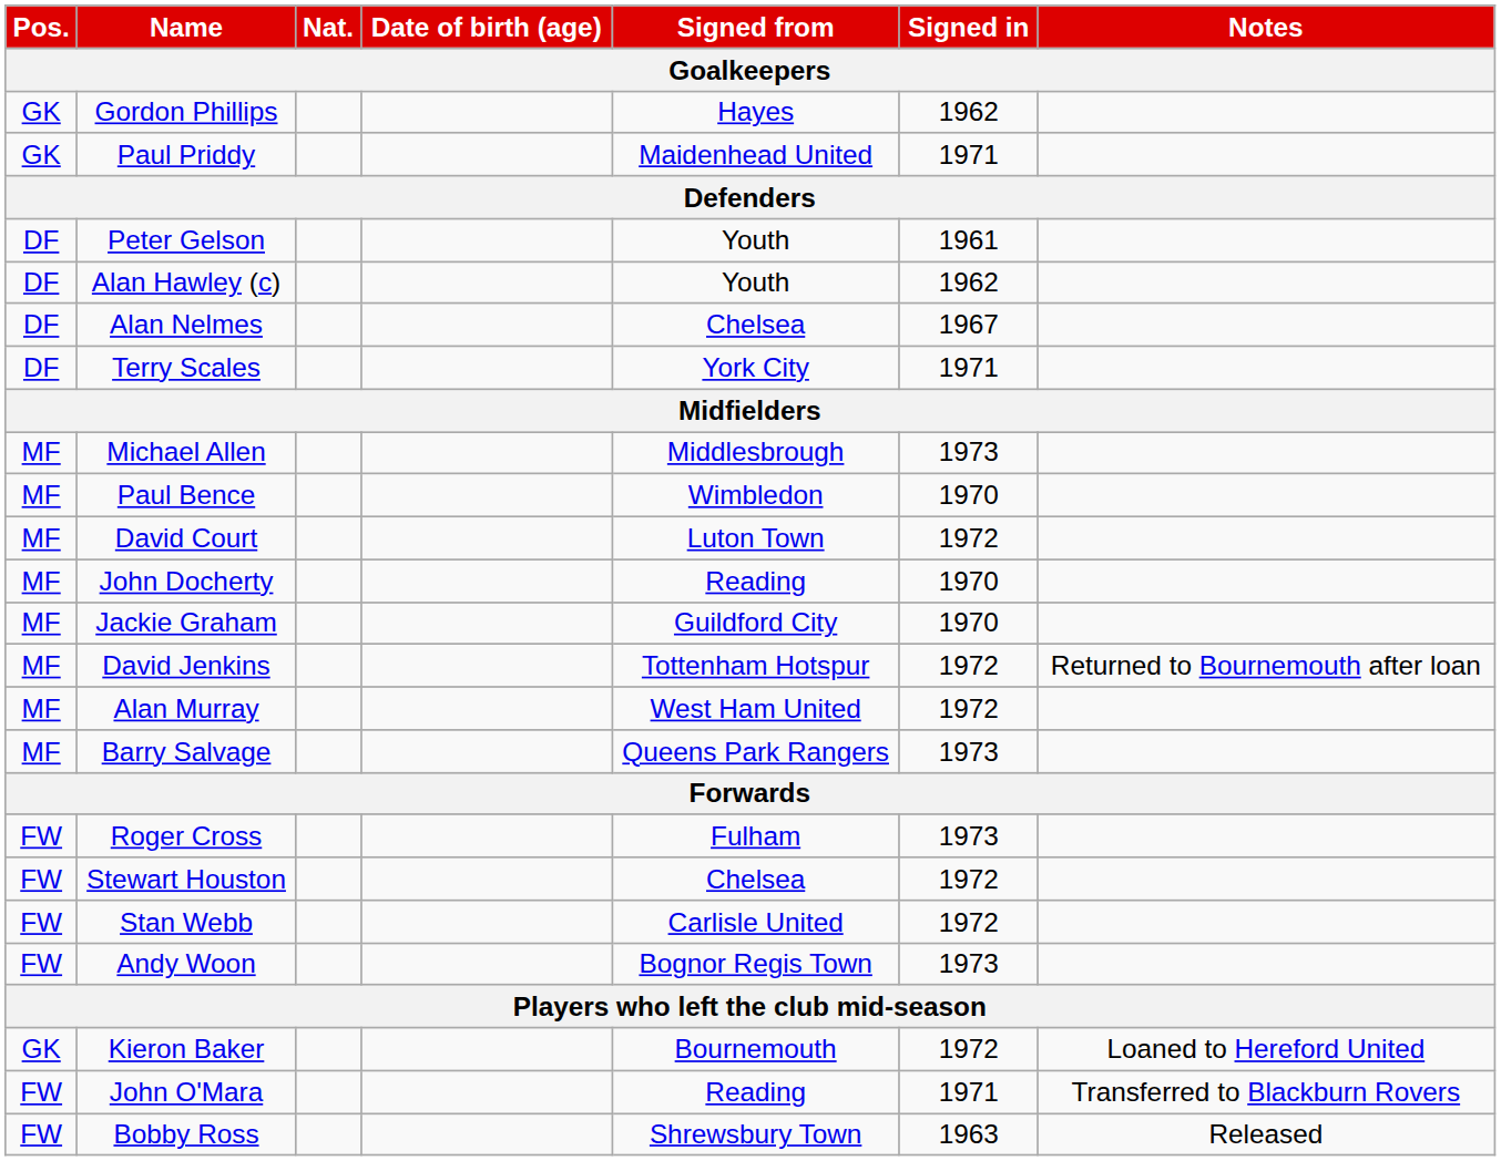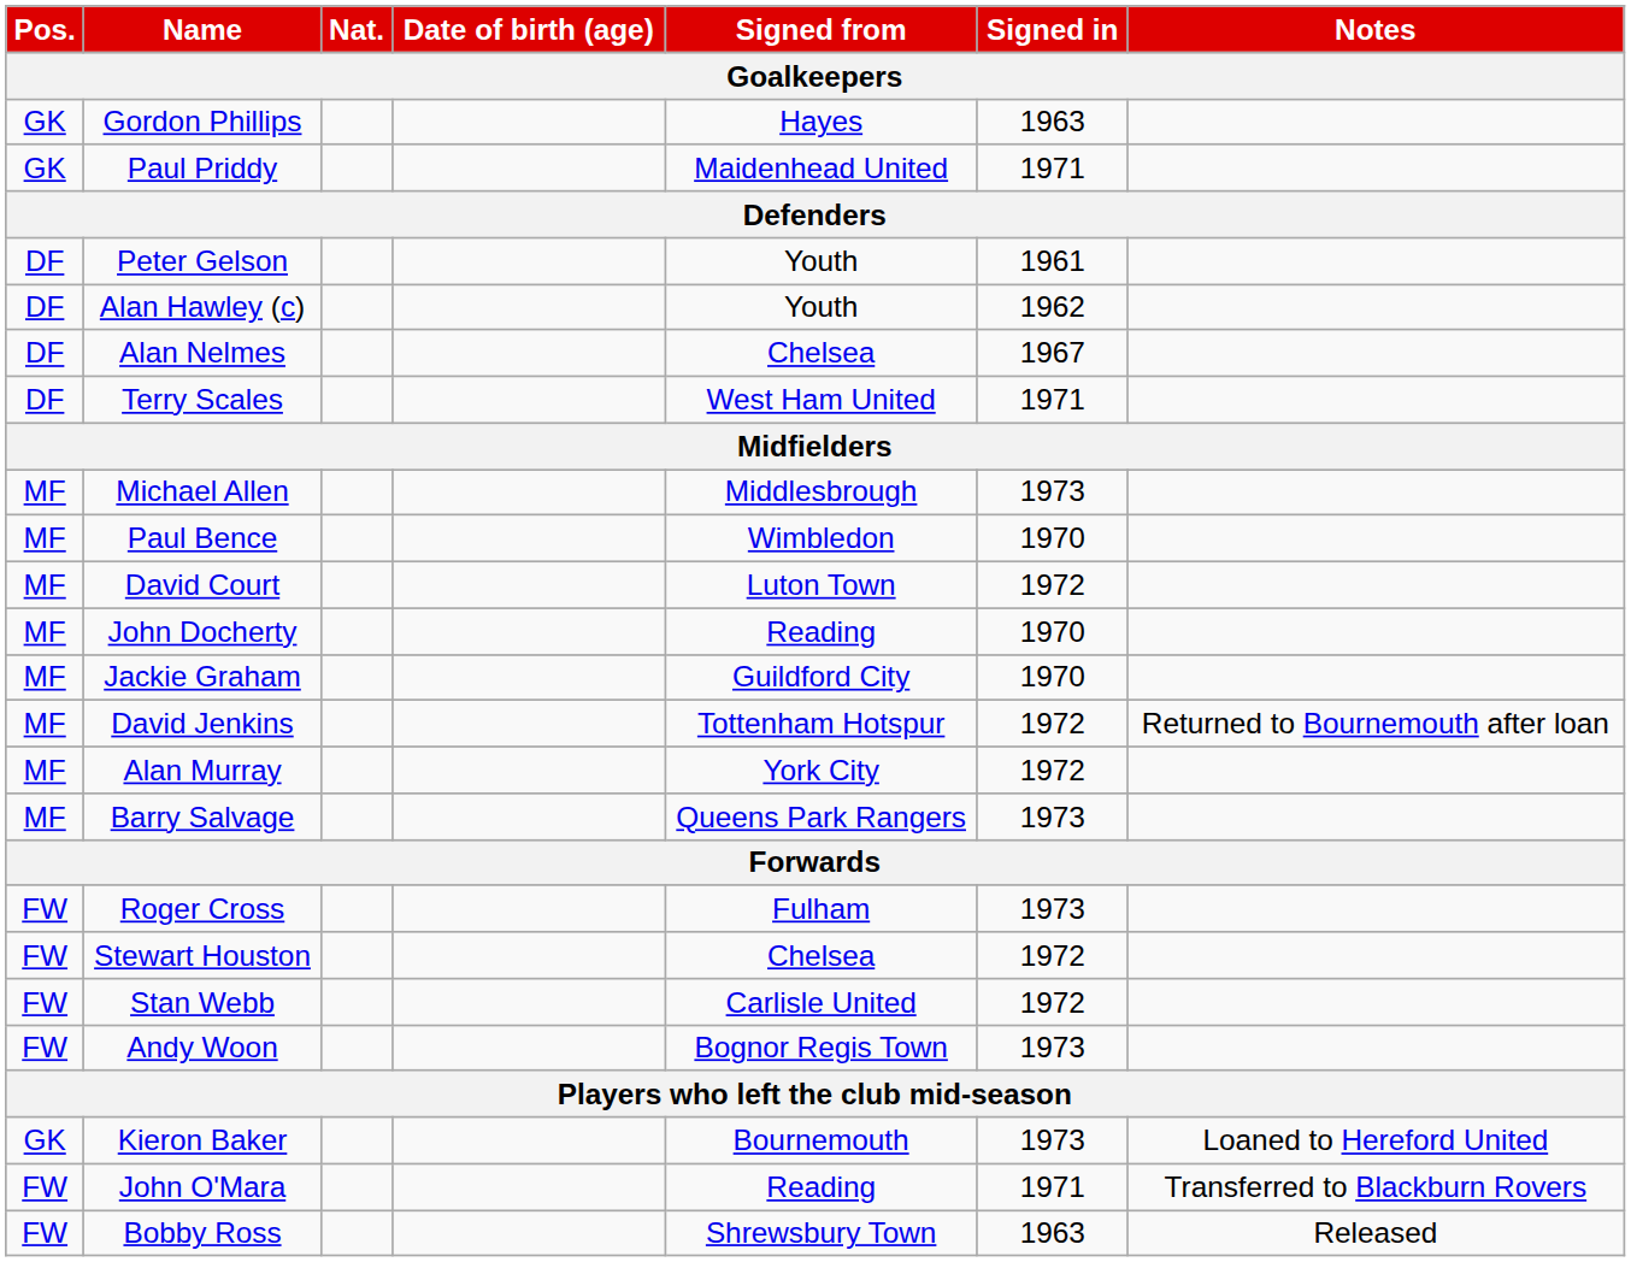 <table class="wikitable" style="text-align:center; font-size:90%; width:90%;">
 <tr>
 <th style="background:#d00; color:white; text-align:center;">Pos.</th>
 <th style="background:#d00; color:white; text-align:center;">Name</th>
 <th style="background:#d00; color:white; text-align:center;">Nat.</th>
 <th style="background:#d00; color:white; text-align:center;">Date of birth (age)</th>
 <th style="background:#d00; color:white; text-align:center;">Signed from</th>
 <th style="background:#d00; color:white; text-align:center;">Signed in</th>
 <th style="background:#d00; color:white; text-align:center;">Notes</th>
 </tr>
 <tr>
 <th colspan="7">Goalkeepers</th>
 </tr>
 <tr>
 <td><a href='#'>GK</a></td>
 <td><a href='#'>Gordon Phillips</a></td>
 <td></td>
 <td></td>
 <td><a href='#'>Hayes</a></td>
-<td>1962</td>
+<td>1963</td>
 <td></td>
 </tr>
 <tr>
 <td><a href='#'>GK</a></td>
 <td><a href='#'>Paul Priddy</a></td>
 <td></td>
 <td></td>
 <td><a href='#'>Maidenhead United</a></td>
 <td>1971</td>
 <td></td>
 </tr>
 <tr>
 <th colspan="7">Defenders</th>
 </tr>
 <tr>
 <td><a href='#'>DF</a></td>
 <td><a href='#'>Peter Gelson</a></td>
 <td></td>
 <td></td>
 <td>Youth</td>
 <td>1961</td>
 <td></td>
 </tr>
 <tr>
 <td><a href='#'>DF</a></td>
 <td><a href='#'>Alan Hawley</a> (<a href='#'>c</a>)</td>
 <td></td>
 <td></td>
 <td>Youth</td>
 <td>1962</td>
 <td></td>
 </tr>
 <tr>
 <td><a href='#'>DF</a></td>
 <td><a href='#'>Alan Nelmes</a></td>
 <td></td>
 <td></td>
 <td><a href='#'>Chelsea</a></td>
 <td>1967</td>
 <td></td>
 </tr>
 <tr>
 <td><a href='#'>DF</a></td>
 <td><a href='#'>Terry Scales</a></td>
 <td></td>
 <td></td>
-<td><a href='#'>York City</a></td>
+<td><a href='#'>West Ham United</a></td>
 <td>1971</td>
 <td></td>
 </tr>
 <tr>
 <th colspan="7">Midfielders</th>
 </tr>
 <tr>
 <td><a href='#'>MF</a></td>
 <td><a href='#'>Michael Allen</a></td>
 <td></td>
 <td></td>
 <td><a href='#'>Middlesbrough</a></td>
 <td>1973</td>
 <td></td>
 </tr>
 <tr>
 <td><a href='#'>MF</a></td>
 <td><a href='#'>Paul Bence</a></td>
 <td></td>
 <td></td>
 <td><a href='#'>Wimbledon</a></td>
 <td>1970</td>
 <td></td>
 </tr>
 <tr>
 <td><a href='#'>MF</a></td>
 <td><a href='#'>David Court</a></td>
 <td></td>
 <td></td>
 <td><a href='#'>Luton Town</a></td>
 <td>1972</td>
 <td></td>
 </tr>
 <tr>
 <td><a href='#'>MF</a></td>
 <td><a href='#'>John Docherty</a></td>
 <td></td>
 <td></td>
 <td><a href='#'>Reading</a></td>
 <td>1970</td>
 <td></td>
 </tr>
 <tr>
 <td><a href='#'>MF</a></td>
 <td><a href='#'>Jackie Graham</a></td>
 <td></td>
 <td></td>
 <td><a href='#'>Guildford City</a></td>
 <td>1970</td>
 <td></td>
 </tr>
 <tr>
 <td><a href='#'>MF</a></td>
 <td><a href='#'>David Jenkins</a></td>
 <td></td>
 <td></td>
 <td><a href='#'>Tottenham Hotspur</a></td>
 <td>1972</td>
 <td>Returned to <a href='#'>Bournemouth</a> after loan</td>
 </tr>
 <tr>
 <td><a href='#'>MF</a></td>
 <td><a href='#'>Alan Murray</a></td>
 <td></td>
 <td></td>
-<td><a href='#'>West Ham United</a></td>
+<td><a href='#'>York City</a></td>
 <td>1972</td>
 <td></td>
 </tr>
 <tr>
 <td><a href='#'>MF</a></td>
 <td><a href='#'>Barry Salvage</a></td>
 <td></td>
 <td></td>
 <td><a href='#'>Queens Park Rangers</a></td>
 <td>1973</td>
 <td></td>
 </tr>
 <tr>
 <th colspan="7">Forwards</th>
 </tr>
 <tr>
 <td><a href='#'>FW</a></td>
 <td><a href='#'>Roger Cross</a></td>
 <td></td>
 <td></td>
 <td><a href='#'>Fulham</a></td>
 <td>1973</td>
 <td></td>
 </tr>
 <tr>
 <td><a href='#'>FW</a></td>
 <td><a href='#'>Stewart Houston</a></td>
 <td></td>
 <td></td>
 <td><a href='#'>Chelsea</a></td>
 <td>1972</td>
 <td></td>
 </tr>
 <tr>
 <td><a href='#'>FW</a></td>
 <td><a href='#'>Stan Webb</a></td>
 <td></td>
 <td></td>
 <td><a href='#'>Carlisle United</a></td>
 <td>1972</td>
 <td></td>
 </tr>
 <tr>
 <td><a href='#'>FW</a></td>
 <td><a href='#'>Andy Woon</a></td>
 <td></td>
 <td></td>
 <td><a href='#'>Bognor Regis Town</a></td>
 <td>1973</td>
 <td></td>
 </tr>
 <tr>
 <th colspan="7">Players who left the club mid-season</th>
 </tr>
 <tr>
 <td><a href='#'>GK</a></td>
 <td><a href='#'>Kieron Baker</a></td>
 <td></td>
 <td></td>
 <td><a href='#'>Bournemouth</a></td>
-<td>1972</td>
+<td>1973</td>
 <td>Loaned to <a href='#'>Hereford United</a></td>
 </tr>
 <tr>
 <td><a href='#'>FW</a></td>
 <td><a href='#'>John O'Mara</a></td>
 <td></td>
 <td></td>
 <td><a href='#'>Reading</a></td>
 <td>1971</td>
 <td>Transferred to <a href='#'>Blackburn Rovers</a></td>
 </tr>
 <tr>
 <td><a href='#'>FW</a></td>
 <td><a href='#'>Bobby Ross</a></td>
 <td></td>
 <td></td>
 <td><a href='#'>Shrewsbury Town</a></td>
 <td>1963</td>
 <td>Released</td>
 </tr>
 </table>
